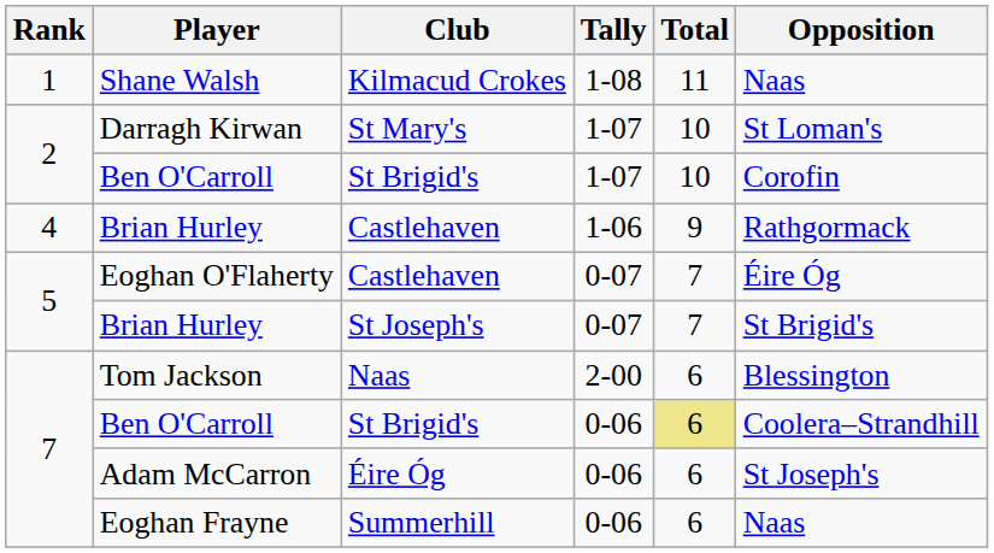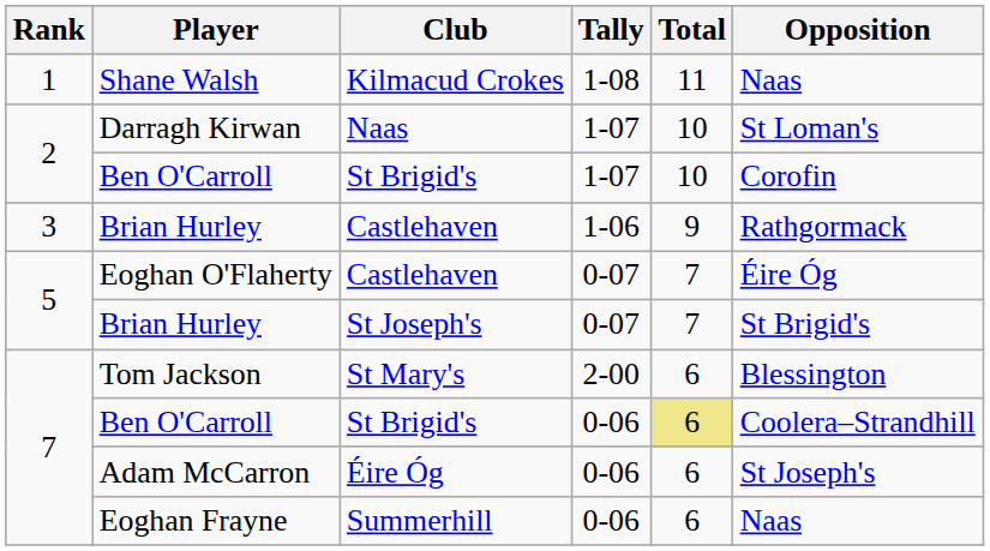 <table class="wikitable">
 <tr>
 <th>Rank</th>
 <th>Player</th>
 <th>Club</th>
 <th>Tally</th>
 <th>Total</th>
 <th>Opposition</th>
 </tr>
 <tr>
 <td rowspan="1" style="text-align:center;">1</td>
 <td><a href='#'>Shane Walsh</a></td>
 <td><a href='#'>Kilmacud Crokes</a></td>
 <td align=center>1-08</td>
 <td align=center>11</td>
 <td><a href='#'>Naas</a></td>
 </tr>
 <tr>
 <td rowspan="2" style="text-align:center;">2</td>
 <td>Darragh Kirwan</td>
-<td><a href='#'>St Mary's</a></td>
+<td><a href='#'>Naas</a></td>
 <td align=center>1-07</td>
 <td align=center>10</td>
 <td><a href='#'>St Loman's</a></td>
 </tr>
 <tr>
 <td><a href='#'>Ben O'Carroll</a></td>
 <td><a href='#'>St Brigid's</a></td>
 <td align=center>1-07</td>
 <td align=center>10</td>
 <td><a href='#'>Corofin</a></td>
 </tr>
 <tr>
-<td rowspan="1" style="text-align:center;">4</td>
+<td rowspan="1" style="text-align:center;">3</td>
 <td><a href='#'>Brian Hurley</a></td>
 <td><a href='#'>Castlehaven</a></td>
 <td align=center>1-06</td>
 <td align=center>9</td>
 <td><a href='#'>Rathgormack</a></td>
 </tr>
 <tr>
 <td rowspan="2" style="text-align:center;">5</td>
 <td>Eoghan O'Flaherty</td>
 <td><a href='#'>Castlehaven</a></td>
 <td align=center>0-07</td>
 <td align=center>7</td>
 <td><a href='#'>Éire Óg</a></td>
 </tr>
 <tr>
 <td><a href='#'>Brian Hurley</a></td>
 <td><a href='#'>St Joseph's</a></td>
 <td align=center>0-07</td>
 <td align=center>7</td>
 <td><a href='#'>St Brigid's</a></td>
 </tr>
 <tr>
 <td rowspan="4" style="text-align:center;">7</td>
 <td>Tom Jackson</td>
-<td><a href='#'>Naas</a></td>
+<td><a href='#'>St Mary's</a></td>
 <td align=center>2-00</td>
 <td align=center>6</td>
 <td><a href='#'>Blessington</a></td>
 </tr>
 <tr>
 <td><a href='#'>Ben O'Carroll</a></td>
 <td><a href='#'>St Brigid's</a></td>
 <td align=center>0-06</td>
 <td align=center style="background: khaki;">6</td>
 <td><a href='#'>Coolera–Strandhill</a></td>
 </tr>
 <tr>
 <td>Adam McCarron</td>
 <td><a href='#'>Éire Óg</a></td>
 <td align=center>0-06</td>
 <td align=center>6</td>
 <td><a href='#'>St Joseph's</a></td>
 </tr>
 <tr>
 <td>Eoghan Frayne</td>
 <td><a href='#'>Summerhill</a></td>
 <td align=center>0-06</td>
 <td align=center>6</td>
 <td><a href='#'>Naas</a></td>
 </tr>
 </table>
